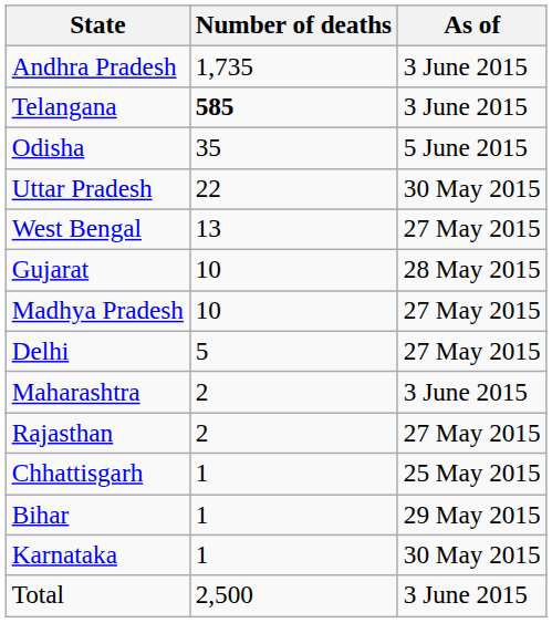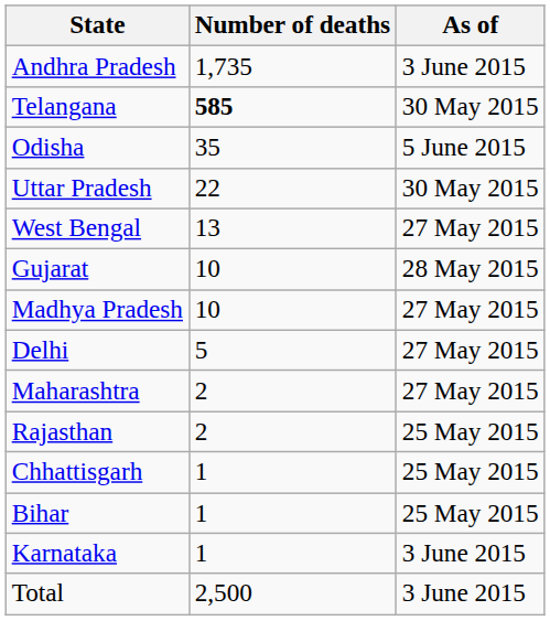 <table class="wikitable" style="float:right; clear:right; margin-left:0.5em">
 <tr>
 <th>State</th>
 <th>Number of deaths</th>
 <th>As of</th>
 </tr>
 <tr>
 <td><a href='#'>Andhra Pradesh</a></td>
 <td>1,735</td>
 <td>3 June 2015</td>
 </tr>
 <tr>
 <td><a href='#'>Telangana</a></td>
 <td><strong>585</strong></td>
-<td>3 June 2015</td>
+<td>30 May 2015</td>
 </tr>
 <tr>
 <td><a href='#'>Odisha</a></td>
 <td>35</td>
 <td>5 June 2015</td>
 </tr>
 <tr>
 <td><a href='#'>Uttar Pradesh</a></td>
 <td>22</td>
 <td>30 May 2015</td>
 </tr>
 <tr>
 <td><a href='#'>West Bengal</a></td>
 <td>13</td>
 <td>27 May 2015</td>
 </tr>
 <tr>
 <td><a href='#'>Gujarat</a></td>
 <td>10</td>
 <td>28 May 2015</td>
 </tr>
 <tr>
 <td><a href='#'>Madhya Pradesh</a></td>
 <td>10</td>
 <td>27 May 2015</td>
 </tr>
 <tr>
 <td><a href='#'>Delhi</a></td>
 <td>5</td>
 <td>27 May 2015</td>
 </tr>
 <tr>
 <td><a href='#'>Maharashtra</a></td>
 <td>2</td>
-<td>3 June 2015</td>
+<td>27 May 2015</td>
 </tr>
 <tr>
 <td><a href='#'>Rajasthan</a></td>
 <td>2</td>
-<td>27 May 2015</td>
+<td>25 May 2015</td>
 </tr>
 <tr>
 <td><a href='#'>Chhattisgarh</a></td>
 <td>1</td>
 <td>25 May 2015</td>
 </tr>
 <tr>
 <td><a href='#'>Bihar</a></td>
 <td>1</td>
-<td>29 May 2015</td>
+<td>25 May 2015</td>
 </tr>
 <tr>
 <td><a href='#'>Karnataka</a></td>
 <td>1</td>
-<td>30 May 2015</td>
+<td>3 June 2015</td>
 </tr>
 <tr>
 <td>Total</td>
 <td>2,500</td>
 <td>3 June 2015</td>
 </tr>
 </table>
